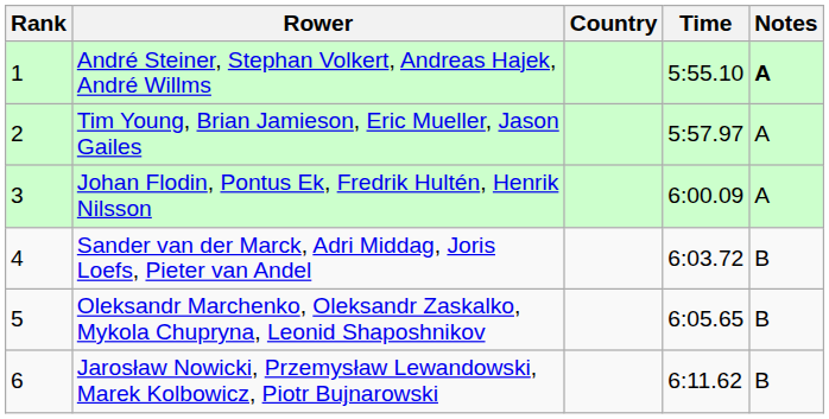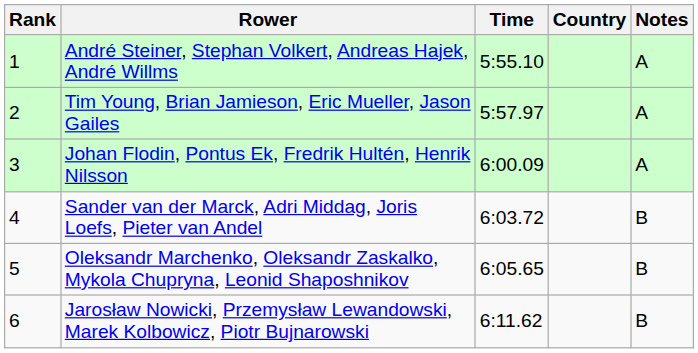 <table class="wikitable sortable" width=65%>
 <tr>
 <th>Rank</th>
 <th>Rower</th>
+<th>Time</th>
 <th>Country</th>
-<th>Time</th>
 <th>Notes</th>
 </tr>
 <tr bgcolor=ccffcc>
 <td>1</td>
 <td><a href='#'>André Steiner</a>, <a href='#'>Stephan Volkert</a>, <a href='#'>Andreas Hajek</a>, <a href='#'>André Willms</a></td>
+<td>5:55.10</td>
 <td></td>
-<td>5:55.10</td>
-<td><strong>A</strong></td>
+<td>A</td>
 </tr>
 <tr bgcolor=ccffcc>
 <td>2</td>
 <td><a href='#'>Tim Young</a>, <a href='#'>Brian Jamieson</a>, <a href='#'>Eric Mueller</a>, <a href='#'>Jason Gailes</a></td>
+<td>5:57.97</td>
 <td></td>
-<td>5:57.97</td>
 <td>A</td>
 </tr>
 <tr bgcolor=ccffcc>
 <td>3</td>
 <td><a href='#'>Johan Flodin</a>, <a href='#'>Pontus Ek</a>, <a href='#'>Fredrik Hultén</a>, <a href='#'>Henrik Nilsson</a></td>
+<td>6:00.09</td>
 <td></td>
-<td>6:00.09</td>
 <td>A</td>
 </tr>
 <tr>
 <td>4</td>
 <td><a href='#'>Sander van der Marck</a>, <a href='#'>Adri Middag</a>, <a href='#'>Joris Loefs</a>, <a href='#'>Pieter van Andel</a></td>
+<td>6:03.72</td>
 <td></td>
-<td>6:03.72</td>
 <td>B</td>
 </tr>
 <tr>
 <td>5</td>
 <td><a href='#'>Oleksandr Marchenko</a>, <a href='#'>Oleksandr Zaskalko</a>, <a href='#'>Mykola Chupryna</a>, <a href='#'>Leonid Shaposhnikov</a></td>
+<td>6:05.65</td>
 <td></td>
-<td>6:05.65</td>
 <td>B</td>
 </tr>
 <tr>
 <td>6</td>
 <td><a href='#'>Jarosław Nowicki</a>, <a href='#'>Przemysław Lewandowski</a>, <a href='#'>Marek Kolbowicz</a>, <a href='#'>Piotr Bujnarowski</a></td>
+<td>6:11.62</td>
 <td></td>
-<td>6:11.62</td>
 <td>B</td>
 </tr>
 </table>
